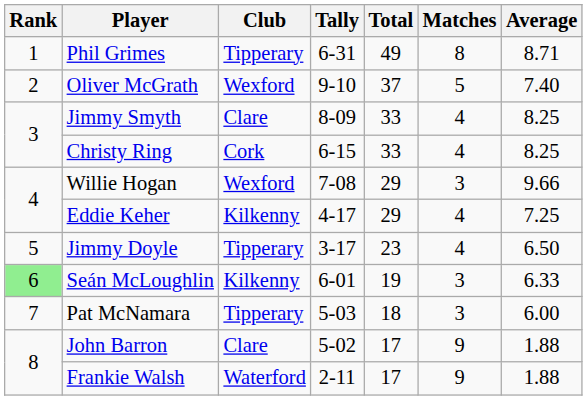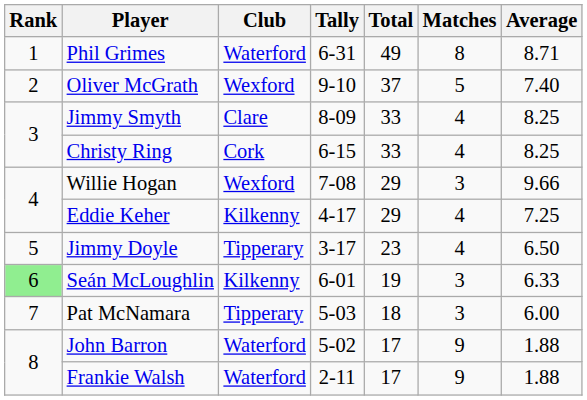 <table class="wikitable">
 <tr>
 <th>Rank</th>
 <th>Player</th>
 <th>Club</th>
 <th>Tally</th>
 <th>Total</th>
 <th>Matches</th>
 <th>Average</th>
 </tr>
 <tr>
 <td rowspan=1 align=center>1</td>
 <td><a href='#'>Phil Grimes</a></td>
-<td><a href='#'>Tipperary</a></td>
+<td><a href='#'>Waterford</a></td>
 <td align=center>6-31</td>
 <td align=center>49</td>
 <td align=center>8</td>
 <td align=center>8.71</td>
 </tr>
 <tr>
 <td rowspan=1 align=center>2</td>
 <td><a href='#'>Oliver McGrath</a></td>
 <td><a href='#'>Wexford</a></td>
 <td align=center>9-10</td>
 <td align=center>37</td>
 <td align=center>5</td>
 <td align=center>7.40</td>
 </tr>
 <tr>
 <td rowspan=2 align=center>3</td>
 <td><a href='#'>Jimmy Smyth</a></td>
 <td><a href='#'>Clare</a></td>
 <td align=center>8-09</td>
 <td align=center>33</td>
 <td align=center>4</td>
 <td align=center>8.25</td>
 </tr>
 <tr>
 <td><a href='#'>Christy Ring</a></td>
 <td><a href='#'>Cork</a></td>
 <td align=center>6-15</td>
 <td align=center>33</td>
 <td align=center>4</td>
 <td align=center>8.25</td>
 </tr>
 <tr>
 <td rowspan=2 align=center>4</td>
 <td>Willie Hogan</td>
 <td><a href='#'>Wexford</a></td>
 <td align=center>7-08</td>
 <td align=center>29</td>
 <td align=center>3</td>
 <td align=center>9.66</td>
 </tr>
 <tr>
 <td><a href='#'>Eddie Keher</a></td>
 <td><a href='#'>Kilkenny</a></td>
 <td align=center>4-17</td>
 <td align=center>29</td>
 <td align=center>4</td>
 <td align=center>7.25</td>
 </tr>
 <tr>
 <td rowspan=1 align=center>5</td>
 <td><a href='#'>Jimmy Doyle</a></td>
 <td><a href='#'>Tipperary</a></td>
 <td align=center>3-17</td>
 <td align=center>23</td>
 <td align=center>4</td>
 <td align=center>6.50</td>
 </tr>
 <tr>
 <td rowspan=1 align=center style="background: lightgreen;">6</td>
 <td><a href='#'>Seán McLoughlin</a></td>
 <td><a href='#'>Kilkenny</a></td>
 <td align=center>6-01</td>
 <td align=center>19</td>
 <td align=center>3</td>
 <td align=center>6.33</td>
 </tr>
 <tr>
 <td rowspan=1 align=center>7</td>
 <td>Pat McNamara</td>
 <td><a href='#'>Tipperary</a></td>
 <td align=center>5-03</td>
 <td align=center>18</td>
 <td align=center>3</td>
 <td align=center>6.00</td>
 </tr>
 <tr>
 <td rowspan=2 align=center>8</td>
 <td><a href='#'>John Barron</a></td>
-<td><a href='#'>Clare</a></td>
+<td><a href='#'>Waterford</a></td>
 <td align=center>5-02</td>
 <td align=center>17</td>
 <td align=center>9</td>
 <td align=center>1.88</td>
 </tr>
 <tr>
 <td><a href='#'>Frankie Walsh</a></td>
 <td><a href='#'>Waterford</a></td>
 <td align=center>2-11</td>
 <td align=center>17</td>
 <td align=center>9</td>
 <td align=center>1.88</td>
 </tr>
 </table>
